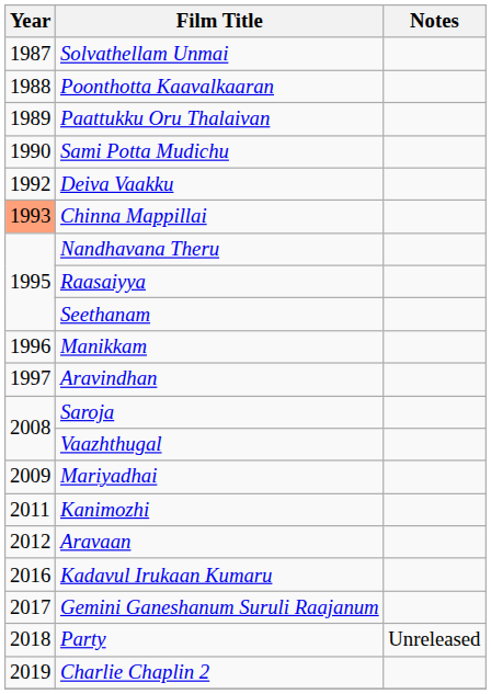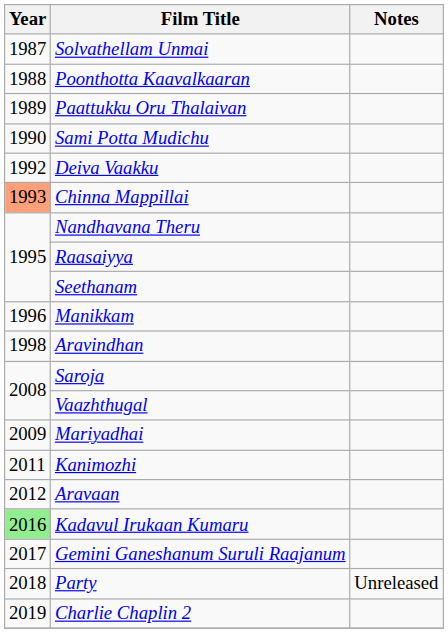 <table class="wikitable">
 <tr>
 <th>Year</th>
 <th>Film Title</th>
 <th>Notes</th>
 </tr>
 <tr>
 <td>1987</td>
 <td><em><a href='#'>Solvathellam Unmai</a></em></td>
 <td></td>
 </tr>
 <tr>
 <td>1988</td>
 <td><em><a href='#'>Poonthotta Kaavalkaaran</a></em></td>
 <td></td>
 </tr>
 <tr>
 <td>1989</td>
 <td><em><a href='#'>Paattukku Oru Thalaivan</a></em></td>
 <td></td>
 </tr>
 <tr>
 <td>1990</td>
 <td><em><a href='#'>Sami Potta Mudichu</a></em></td>
 <td></td>
 </tr>
 <tr>
 <td>1992</td>
 <td><em><a href='#'>Deiva Vaakku</a></em></td>
 <td></td>
 </tr>
 <tr>
 <td style="background: lightsalmon;">1993</td>
 <td><em><a href='#'>Chinna Mappillai</a></em></td>
 <td></td>
 </tr>
 <tr>
 <td rowspan="3">1995</td>
 <td><em><a href='#'>Nandhavana Theru</a></em></td>
 <td></td>
 </tr>
 <tr>
 <td><em><a href='#'>Raasaiyya</a></em></td>
 <td></td>
 </tr>
 <tr>
 <td><em><a href='#'>Seethanam</a></em></td>
 <td></td>
 </tr>
 <tr>
 <td>1996</td>
 <td><em><a href='#'>Manikkam</a></em></td>
 <td></td>
 </tr>
 <tr>
-<td>1997</td>
+<td>1998</td>
 <td><em><a href='#'>Aravindhan</a></em></td>
 <td></td>
 </tr>
 <tr>
 <td rowspan="2">2008</td>
 <td><em><a href='#'>Saroja</a></em></td>
 <td></td>
 </tr>
 <tr>
 <td><em><a href='#'>Vaazhthugal</a></em></td>
 <td></td>
 </tr>
 <tr>
 <td>2009</td>
 <td><em><a href='#'>Mariyadhai</a></em></td>
 <td></td>
 </tr>
 <tr>
 <td>2011</td>
 <td><em><a href='#'>Kanimozhi</a></em></td>
 <td></td>
 </tr>
 <tr>
 <td>2012</td>
 <td><em><a href='#'>Aravaan</a></em></td>
 <td></td>
 </tr>
 <tr>
-<td>2016</td>
+<td style="background: lightgreen;">2016</td>
 <td><em><a href='#'>Kadavul Irukaan Kumaru</a></em></td>
 <td></td>
 </tr>
 <tr>
 <td>2017</td>
 <td><em><a href='#'>Gemini Ganeshanum Suruli Raajanum</a></em></td>
 <td></td>
 </tr>
 <tr>
 <td>2018</td>
 <td><em><a href='#'>Party</a></em></td>
 <td>Unreleased</td>
 </tr>
 <tr>
 <td>2019</td>
 <td><em><a href='#'>Charlie Chaplin 2</a></em></td>
 <td></td>
 </tr>
 <tr>
 </tr>
 </table>
